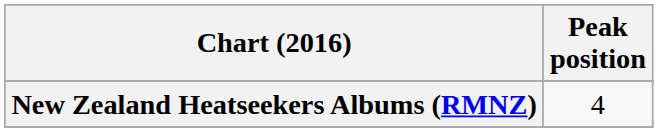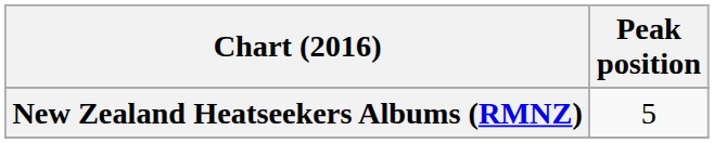 <table class="wikitable sortable plainrowheaders" style="text-align:center">
 <tr>
 <th scope="col">Chart (2016)</th>
 <th scope="col">Peak<br> position</th>
 </tr>
 <tr>
 </tr>
 <tr>
 <th scope="row">New Zealand Heatseekers Albums (<a href='#'>RMNZ</a>)</th>
-<td>4</td>
+<td>5</td>
 </tr>
 <tr>
 </tr>
 </table>
